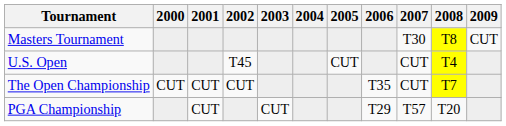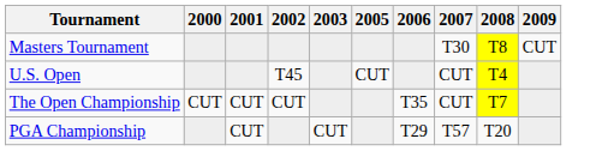 <table class="wikitable" style="font-size:95%;text-align:center;">
 <tr>
 <th>Tournament</th>
 <th>2000</th>
 <th>2001</th>
 <th>2002</th>
 <th>2003</th>
-<th>2004</th>
 <th>2005</th>
 <th>2006</th>
 <th>2007</th>
 <th>2008</th>
 <th>2009</th>
 </tr>
 <tr>
 <td align=left><a href='#'>Masters Tournament</a></td>
-<td style="background:#eeeeee;"></td>
 <td style="background:#eeeeee;"></td>
 <td style="background:#eeeeee;"></td>
 <td style="background:#eeeeee;"></td>
 <td style="background:#eeeeee;"></td>
 <td style="background:#eeeeee;"></td>
 <td style="background:#eeeeee;"></td>
 <td>T30</td>
 <td style="background:yellow;">T8</td>
 <td>CUT</td>
 </tr>
 <tr>
 <td align=left><a href='#'>U.S. Open</a></td>
 <td style="background:#eeeeee;"></td>
 <td style="background:#eeeeee;"></td>
 <td>T45</td>
 <td style="background:#eeeeee;"></td>
-<td style="background:#eeeeee;"></td>
 <td>CUT</td>
 <td style="background:#eeeeee;"></td>
 <td>CUT</td>
 <td style="background:yellow;">T4</td>
 <td style="background:#eeeeee;"></td>
 </tr>
 <tr>
 <td align=left><a href='#'>The Open Championship</a></td>
 <td>CUT</td>
 <td>CUT</td>
 <td>CUT</td>
-<td style="background:#eeeeee;"></td>
 <td style="background:#eeeeee;"></td>
 <td style="background:#eeeeee;"></td>
 <td>T35</td>
 <td>CUT</td>
 <td style="background:yellow;">T7</td>
 <td style="background:#eeeeee;"></td>
 </tr>
 <tr>
 <td align=left><a href='#'>PGA Championship</a></td>
 <td style="background:#eeeeee;"></td>
 <td>CUT</td>
 <td style="background:#eeeeee;"></td>
 <td>CUT</td>
 <td style="background:#eeeeee;"></td>
-<td style="background:#eeeeee;"></td>
 <td>T29</td>
 <td>T57</td>
 <td>T20</td>
 <td style="background:#eeeeee;"></td>
 </tr>
 </table>
